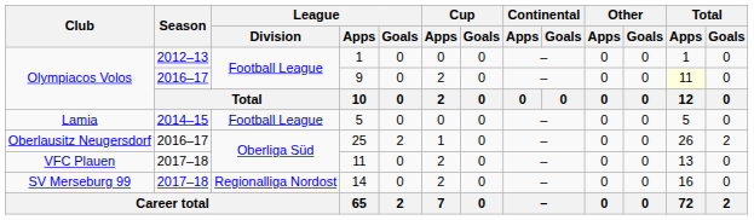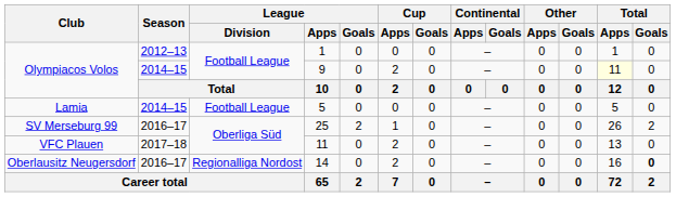 <table class="wikitable" style="text-align: center">
 <tr>
 <th rowspan="2">Club</th>
 <th rowspan="2">Season</th>
 <th colspan="3">League</th>
 <th colspan="2">Cup</th>
 <th colspan="2">Continental</th>
 <th colspan="2">Other</th>
 <th colspan="2">Total</th>
 </tr>
 <tr>
 <th>Division</th>
 <th>Apps</th>
 <th>Goals</th>
 <th>Apps</th>
 <th>Goals</th>
 <th>Apps</th>
 <th>Goals</th>
 <th>Apps</th>
 <th>Goals</th>
 <th>Apps</th>
 <th>Goals</th>
 </tr>
 <tr>
 <td rowspan="3"><a href='#'>Olympiacos Volos</a></td>
 <td><a href='#'>2012–13</a></td>
 <td rowspan="2"><a href='#'>Football League</a></td>
 <td>1</td>
 <td>0</td>
 <td>0</td>
 <td>0</td>
 <td colspan="2">–</td>
 <td>0</td>
 <td>0</td>
 <td>1</td>
 <td>0</td>
 </tr>
 <tr>
-<td><a href='#'>2016–17</a></td>
+<td><a href='#'>2014–15</a></td>
 <td>9</td>
 <td>0</td>
 <td>2</td>
 <td>0</td>
 <td colspan="2">–</td>
 <td>0</td>
 <td>0</td>
 <td style="background: lightyellow;">11</td>
 <td>0</td>
 </tr>
 <tr>
 <th colspan=2>Total</th>
 <th>10</th>
 <th>0</th>
 <th>2</th>
 <th>0</th>
 <th>0</th>
 <th>0</th>
 <th>0</th>
 <th>0</th>
 <th>12</th>
 <th>0</th>
 </tr>
 <tr>
 <td><a href='#'>Lamia</a></td>
 <td><a href='#'>2014–15</a></td>
 <td><a href='#'>Football League</a></td>
 <td>5</td>
 <td>0</td>
 <td>0</td>
 <td>0</td>
 <td colspan="2">–</td>
 <td>0</td>
 <td>0</td>
 <td>5</td>
 <td>0</td>
 </tr>
 <tr>
-<td><a href='#'>Oberlausitz Neugersdorf</a></td>
+<td><a href='#'>SV Merseburg 99</a></td>
 <td>2016–17</td>
 <td rowspan="2"><a href='#'>Oberliga Süd</a></td>
 <td>25</td>
 <td>2</td>
 <td>1</td>
 <td>0</td>
 <td colspan="2">–</td>
 <td>0</td>
 <td>0</td>
 <td>26</td>
 <td>2</td>
 </tr>
 <tr>
 <td><a href='#'>VFC Plauen</a></td>
 <td>2017–18</td>
 <td>11</td>
 <td>0</td>
 <td>2</td>
 <td>0</td>
 <td colspan="2">–</td>
 <td>0</td>
 <td>0</td>
 <td>13</td>
 <td>0</td>
 </tr>
 <tr>
-<td><a href='#'>SV Merseburg 99</a></td>
-<td><a href='#'>2017–18</a></td>
+<td><a href='#'>Oberlausitz Neugersdorf</a></td>
+<td>2016–17</td>
 <td><a href='#'>Regionalliga Nordost</a></td>
 <td>14</td>
 <td>0</td>
 <td>2</td>
 <td>0</td>
 <td colspan="2">–</td>
 <td>0</td>
 <td>0</td>
 <td>16</td>
-<td>0</td>
+<td><strong>0</strong></td>
 </tr>
 <tr>
 <th colspan=3>Career total</th>
 <th>65</th>
 <th>2</th>
 <th>7</th>
 <th>0</th>
 <th colspan="2">–</th>
 <th>0</th>
 <th>0</th>
 <th>72</th>
 <th>2</th>
 </tr>
 </table>
